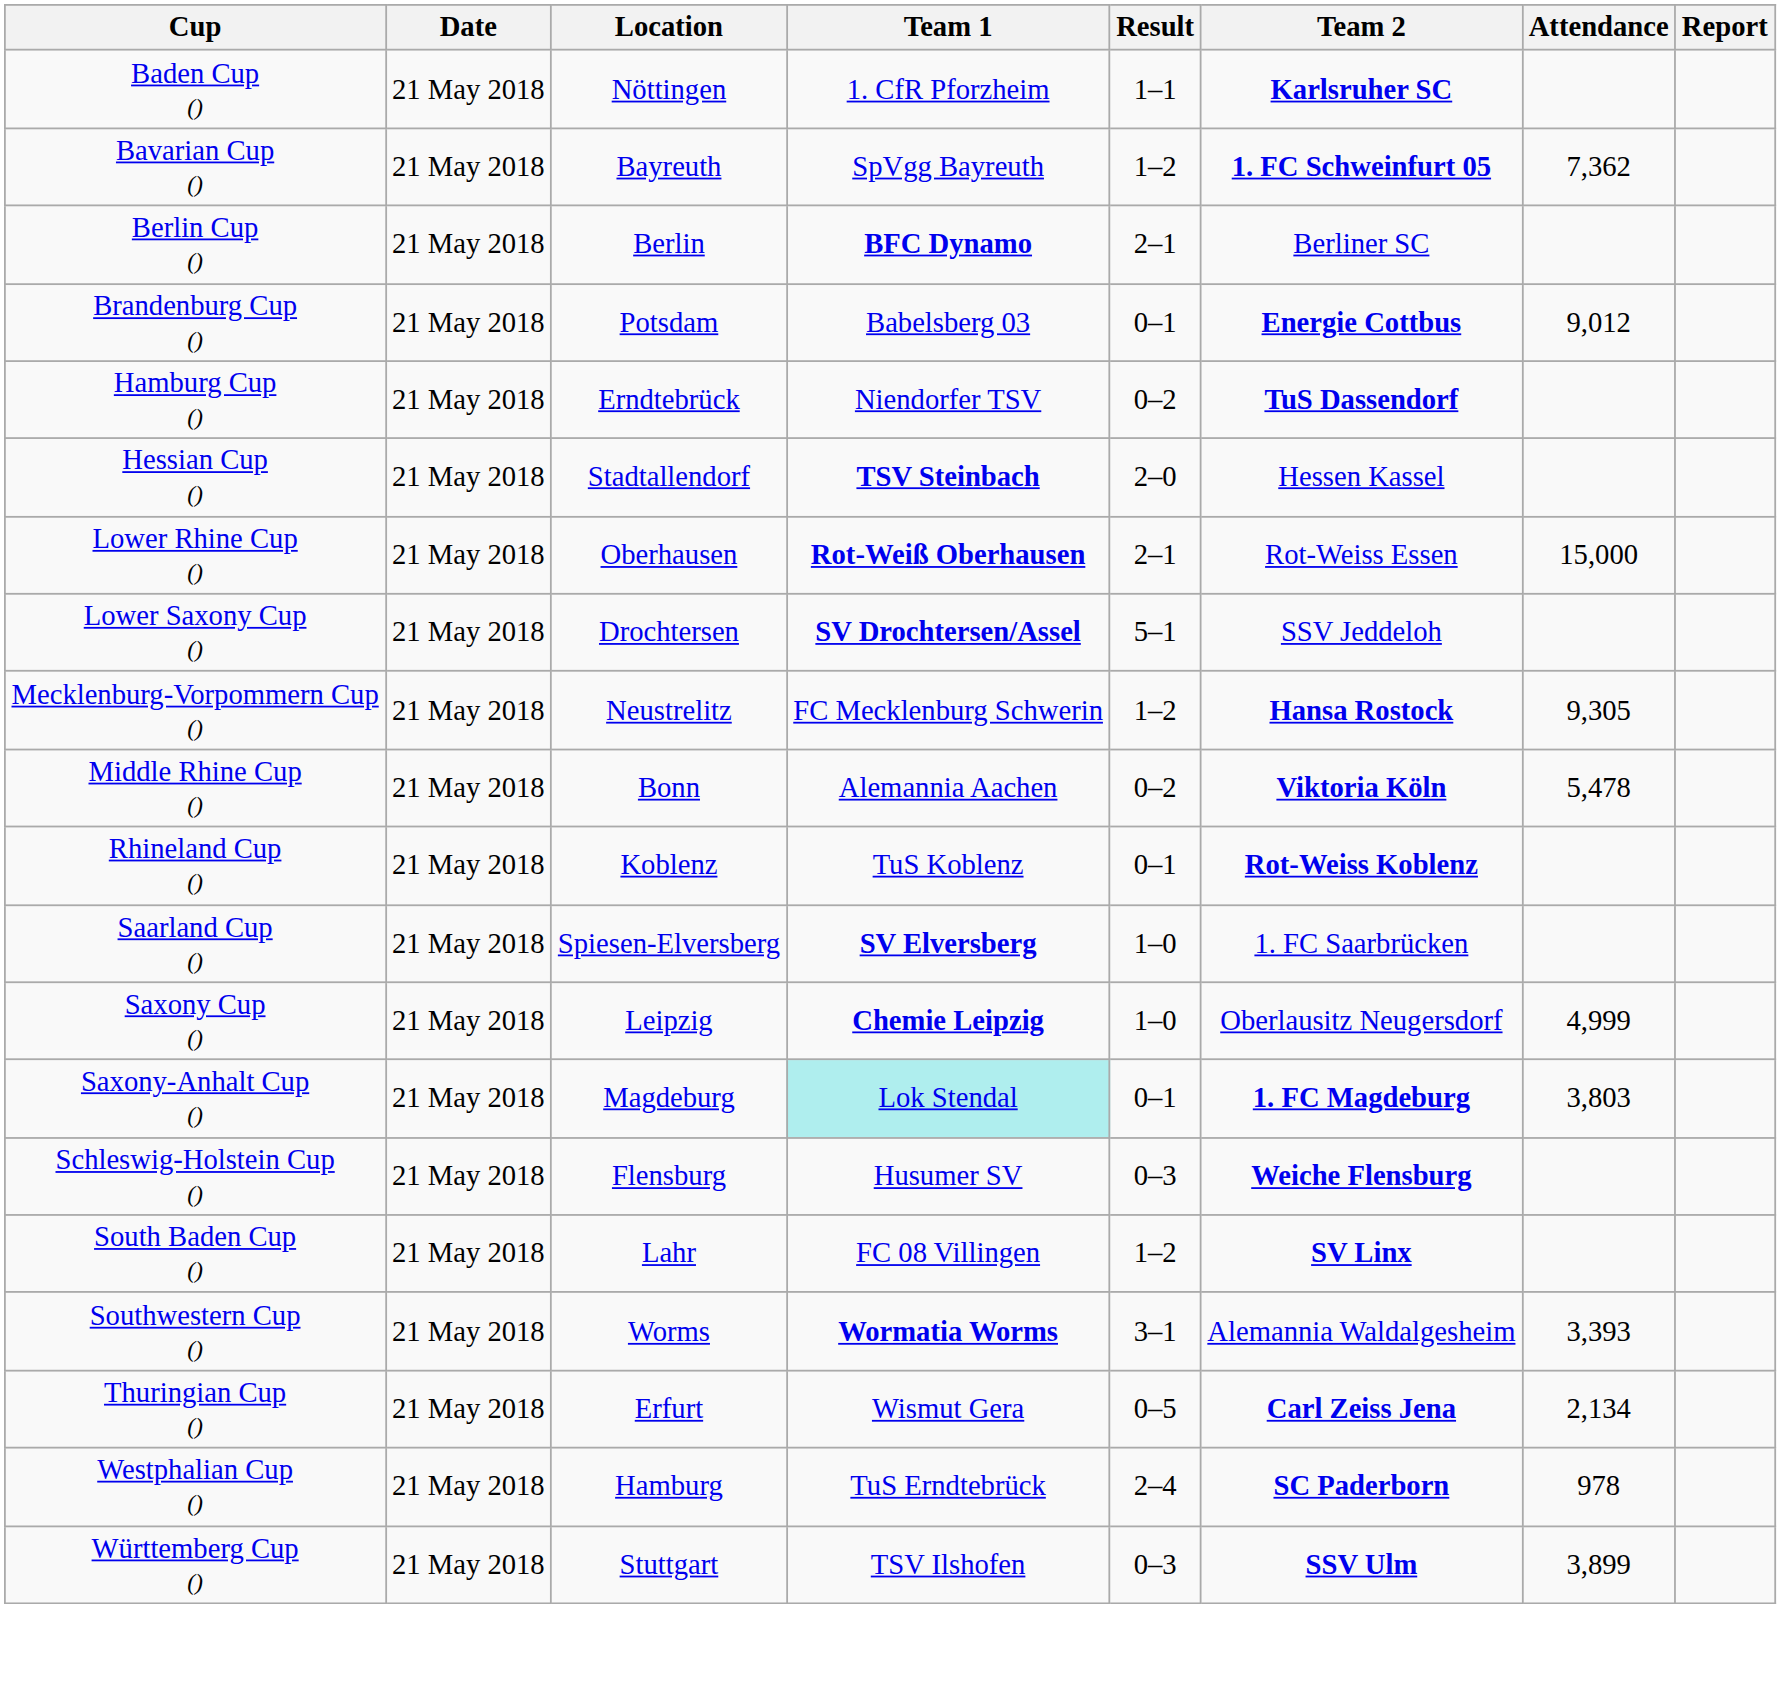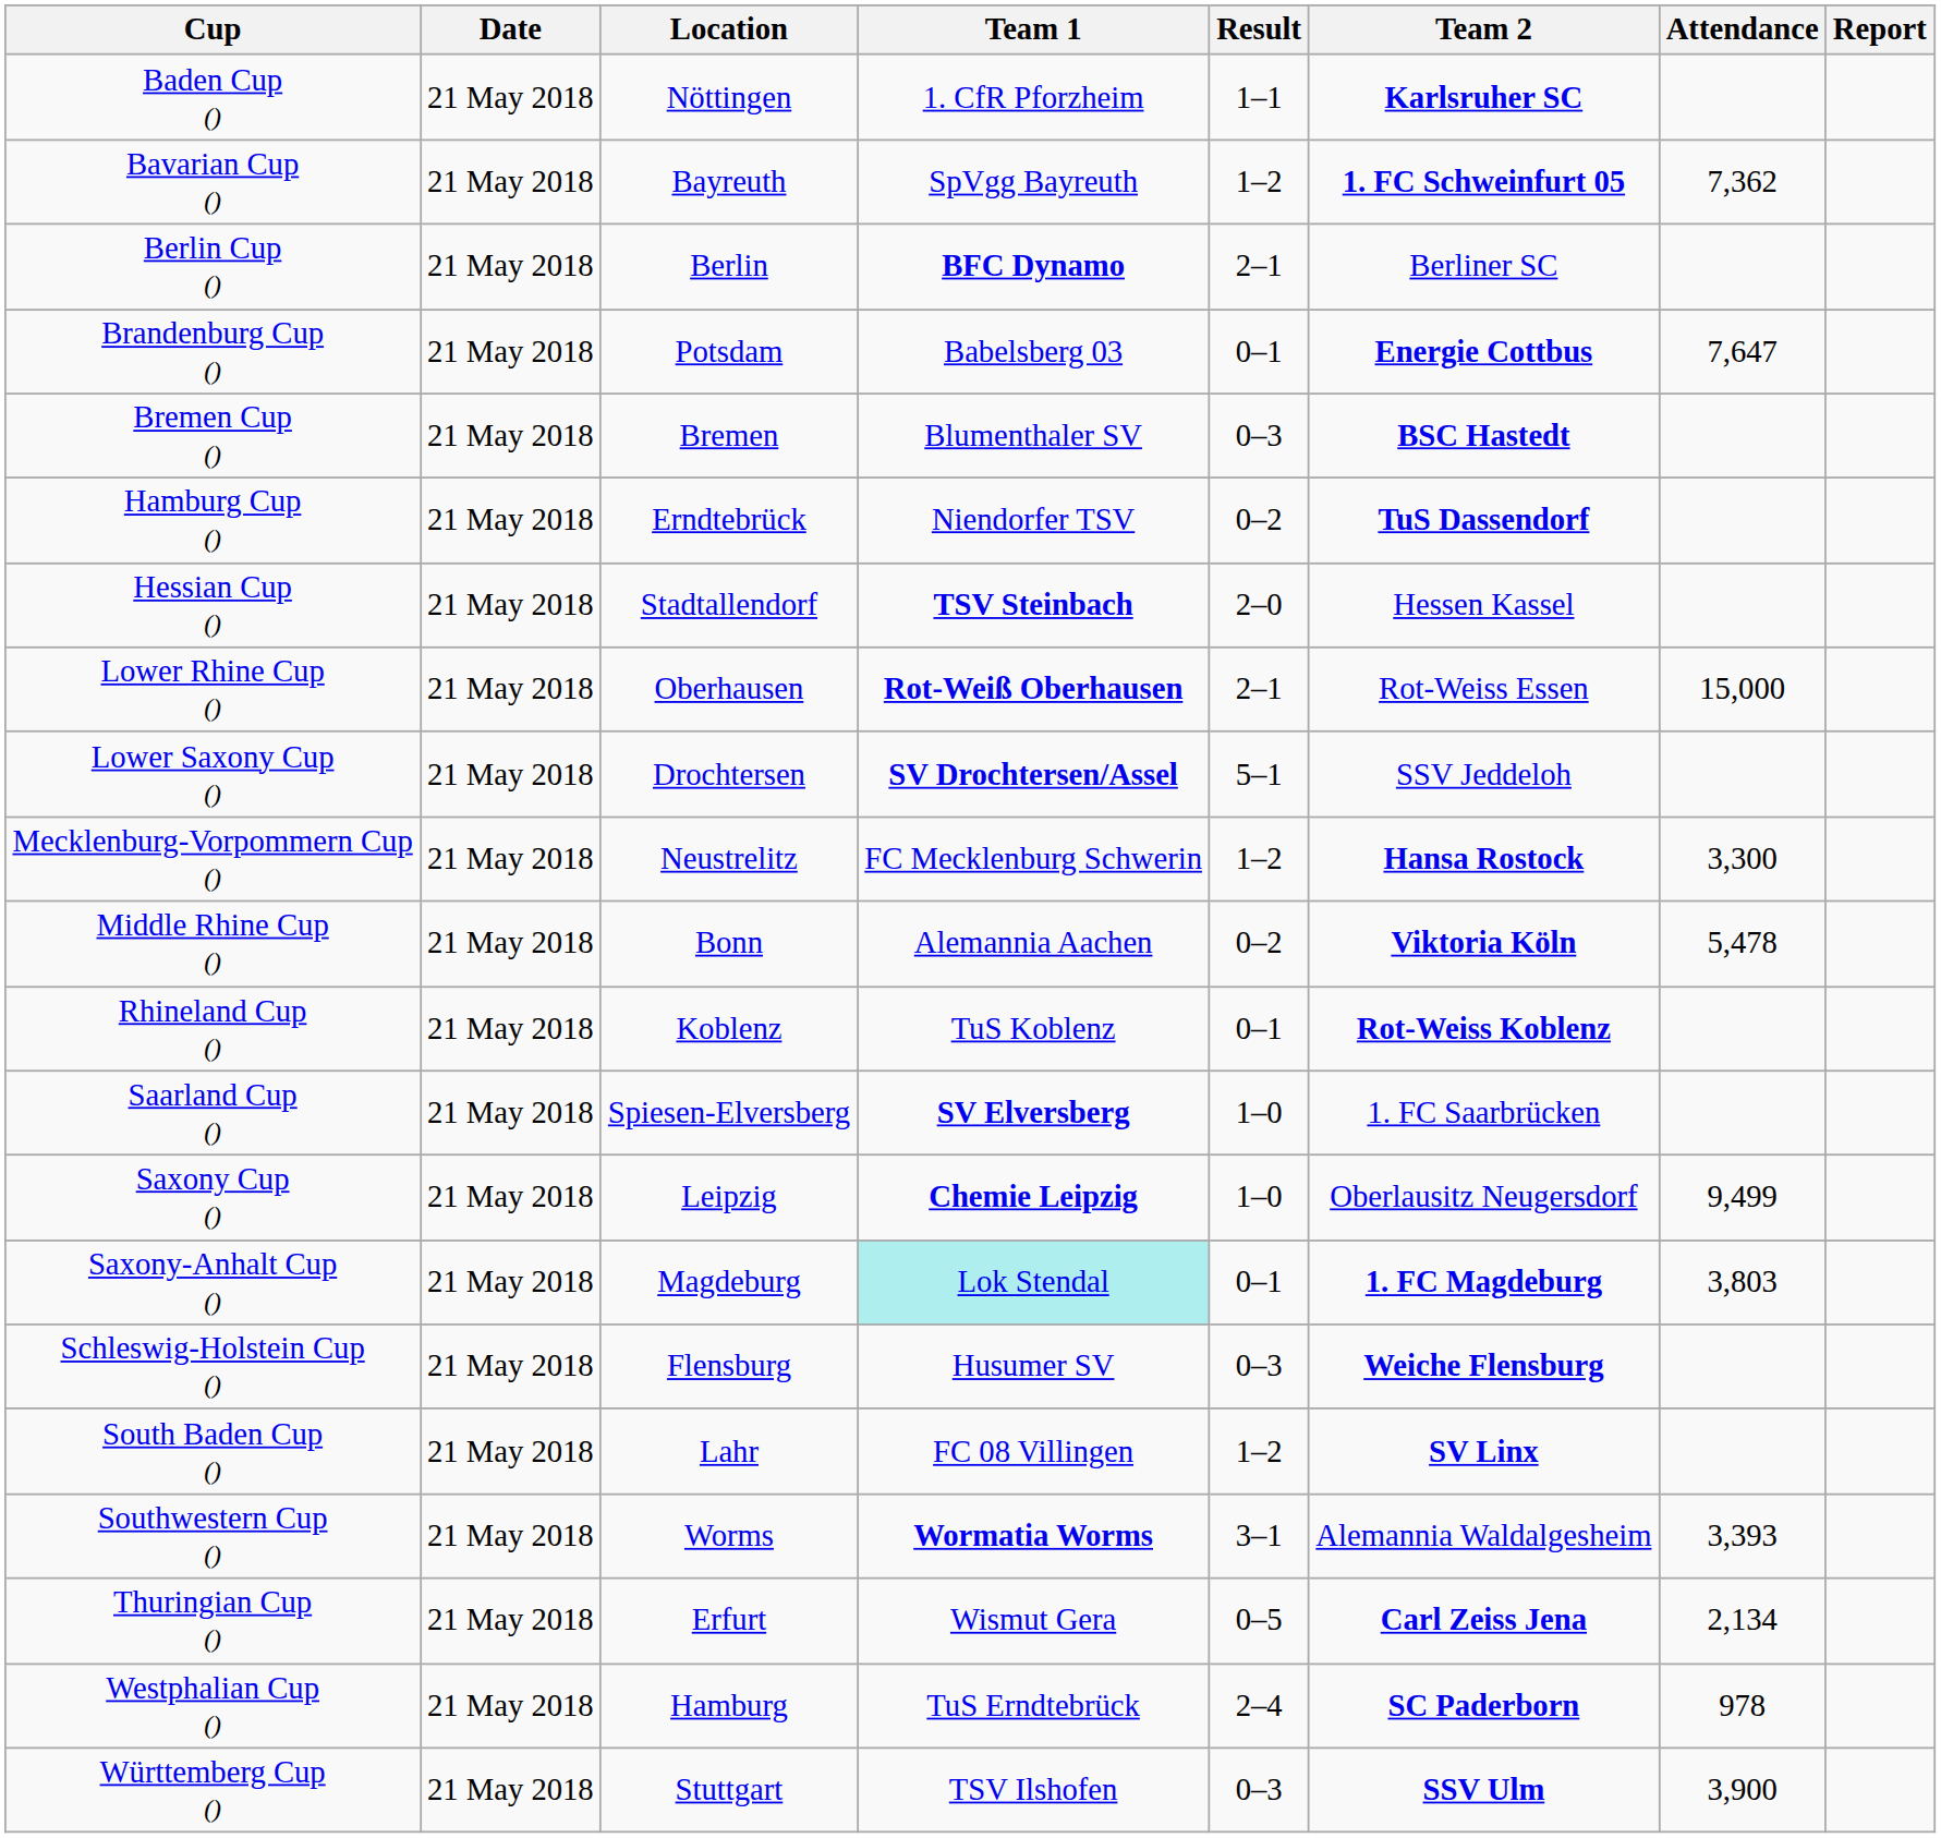 <table class="wikitable" style="text-align: center;">
 <tr>
 <th>Cup</th>
 <th>Date</th>
 <th>Location</th>
 <th>Team 1</th>
 <th>Result</th>
 <th>Team 2</th>
 <th>Attendance</th>
 <th>Report</th>
 </tr>
 <tr>
 <td><a href='#'>Baden Cup</a><br><small><em>()</em></small></td>
 <td>21 May 2018</td>
 <td><a href='#'>Nöttingen</a></td>
 <td><a href='#'>1. CfR Pforzheim</a></td>
 <td>1–1 <br></td>
 <td><strong><a href='#'>Karlsruher SC</a></strong></td>
 <td></td>
 <td></td>
 </tr>
 <tr>
 <td><a href='#'>Bavarian Cup</a><br><small><em>()</em></small></td>
 <td>21 May 2018</td>
 <td><a href='#'>Bayreuth</a></td>
 <td><a href='#'>SpVgg Bayreuth</a></td>
 <td>1–2</td>
 <td><strong><a href='#'>1. FC Schweinfurt 05</a></strong></td>
 <td>7,362</td>
 <td></td>
 </tr>
 <tr>
 <td><a href='#'>Berlin Cup</a><br><small><em>()</em></small></td>
 <td>21 May 2018</td>
 <td><a href='#'>Berlin</a></td>
 <td><strong><a href='#'>BFC Dynamo</a></strong></td>
 <td>2–1</td>
 <td><a href='#'>Berliner SC</a></td>
 <td></td>
 <td></td>
 </tr>
 <tr>
 <td><a href='#'>Brandenburg Cup</a><br><small><em>()</em></small></td>
 <td>21 May 2018</td>
 <td><a href='#'>Potsdam</a></td>
 <td><a href='#'>Babelsberg 03</a></td>
 <td>0–1</td>
 <td><strong><a href='#'>Energie Cottbus</a></strong></td>
-<td>9,012</td>
+<td>7,647</td>
+<td></td>
+</tr>
+<tr>
+<td><a href='#'>Bremen Cup</a><br><small><em>()</em></small></td>
+<td>21 May 2018</td>
+<td><a href='#'>Bremen</a></td>
+<td><a href='#'>Blumenthaler SV</a></td>
+<td>0–3</td>
+<td><strong><a href='#'>BSC Hastedt</a></strong></td>
+<td></td>
 <td></td>
 </tr>
 <tr>
 <td><a href='#'>Hamburg Cup</a><br><small><em>()</em></small></td>
 <td>21 May 2018</td>
 <td><a href='#'>Erndtebrück</a></td>
 <td><a href='#'>Niendorfer TSV</a></td>
 <td>0–2</td>
 <td><strong><a href='#'>TuS Dassendorf</a></strong></td>
 <td></td>
 <td></td>
 </tr>
 <tr>
 <td><a href='#'>Hessian Cup</a><br><small><em>()</em></small></td>
 <td>21 May 2018</td>
 <td><a href='#'>Stadtallendorf</a></td>
 <td><strong><a href='#'>TSV Steinbach</a></strong></td>
 <td>2–0</td>
 <td><a href='#'>Hessen Kassel</a></td>
 <td></td>
 <td></td>
 </tr>
 <tr>
 <td><a href='#'>Lower Rhine Cup</a><br><small><em>()</em></small></td>
 <td>21 May 2018</td>
 <td><a href='#'>Oberhausen</a></td>
 <td><strong><a href='#'>Rot-Weiß Oberhausen</a></strong></td>
 <td>2–1</td>
 <td><a href='#'>Rot-Weiss Essen</a></td>
 <td>15,000</td>
 <td></td>
 </tr>
 <tr>
 <td><a href='#'>Lower Saxony Cup</a><br><small><em>()</em></small></td>
 <td>21 May 2018</td>
 <td><a href='#'>Drochtersen</a></td>
 <td><strong><a href='#'>SV Drochtersen/Assel</a></strong></td>
 <td>5–1</td>
 <td><a href='#'>SSV Jeddeloh</a></td>
 <td></td>
 <td></td>
 </tr>
 <tr>
 <td><a href='#'>Mecklenburg-Vorpommern Cup</a><br><small><em>()</em></small></td>
 <td>21 May 2018</td>
 <td><a href='#'>Neustrelitz</a></td>
 <td><a href='#'>FC Mecklenburg Schwerin</a></td>
 <td>1–2</td>
 <td><strong><a href='#'>Hansa Rostock</a></strong></td>
-<td>9,305</td>
+<td>3,300</td>
 <td></td>
 </tr>
 <tr>
 <td><a href='#'>Middle Rhine Cup</a><br><small><em>()</em></small></td>
 <td>21 May 2018</td>
 <td><a href='#'>Bonn</a></td>
 <td><a href='#'>Alemannia Aachen</a></td>
 <td>0–2 </td>
 <td><strong><a href='#'>Viktoria Köln</a></strong></td>
 <td>5,478</td>
 <td></td>
 </tr>
 <tr>
 <td><a href='#'>Rhineland Cup</a><br><small><em>()</em></small></td>
 <td>21 May 2018</td>
 <td><a href='#'>Koblenz</a></td>
 <td><a href='#'>TuS Koblenz</a></td>
 <td>0–1</td>
 <td><strong><a href='#'>Rot-Weiss Koblenz</a></strong></td>
 <td></td>
 <td></td>
 </tr>
 <tr>
 <td><a href='#'>Saarland Cup</a><br><small><em>()</em></small></td>
 <td>21 May 2018</td>
 <td><a href='#'>Spiesen-Elversberg</a></td>
 <td><strong><a href='#'>SV Elversberg</a></strong></td>
 <td>1–0</td>
 <td><a href='#'>1. FC Saarbrücken</a></td>
 <td></td>
 <td></td>
 </tr>
 <tr>
 <td><a href='#'>Saxony Cup</a><br><small><em>()</em></small></td>
 <td>21 May 2018</td>
 <td><a href='#'>Leipzig</a></td>
 <td><strong><a href='#'>Chemie Leipzig</a></strong></td>
 <td>1–0</td>
 <td><a href='#'>Oberlausitz Neugersdorf</a></td>
-<td>4,999</td>
+<td>9,499</td>
 <td></td>
 </tr>
 <tr>
 <td><a href='#'>Saxony-Anhalt Cup</a><br><small><em>()</em></small></td>
 <td>21 May 2018</td>
 <td><a href='#'>Magdeburg</a></td>
 <td style="background: paleturquoise;"><a href='#'>Lok Stendal</a></td>
 <td>0–1</td>
 <td><strong><a href='#'>1. FC Magdeburg</a></strong></td>
 <td>3,803</td>
 <td></td>
 </tr>
 <tr>
 <td><a href='#'>Schleswig-Holstein Cup</a><br><small><em>()</em></small></td>
 <td>21 May 2018</td>
 <td><a href='#'>Flensburg</a></td>
 <td><a href='#'>Husumer SV</a></td>
 <td>0–3</td>
 <td><strong><a href='#'>Weiche Flensburg</a></strong></td>
 <td></td>
 <td></td>
 </tr>
 <tr>
 <td><a href='#'>South Baden Cup</a><br><small><em>()</em></small></td>
 <td>21 May 2018</td>
 <td><a href='#'>Lahr</a></td>
 <td><a href='#'>FC 08 Villingen</a></td>
 <td>1–2</td>
 <td><strong><a href='#'>SV Linx</a></strong></td>
 <td></td>
 <td></td>
 </tr>
 <tr>
 <td><a href='#'>Southwestern Cup</a><br><small><em>()</em></small></td>
 <td>21 May 2018</td>
 <td><a href='#'>Worms</a></td>
 <td><strong><a href='#'>Wormatia Worms</a></strong></td>
 <td>3–1 </td>
 <td><a href='#'>Alemannia Waldalgesheim</a></td>
 <td>3,393</td>
 <td></td>
 </tr>
 <tr>
 <td><a href='#'>Thuringian Cup</a><br><small><em>()</em></small></td>
 <td>21 May 2018</td>
 <td><a href='#'>Erfurt</a></td>
 <td><a href='#'>Wismut Gera</a></td>
 <td>0–5</td>
 <td><strong><a href='#'>Carl Zeiss Jena</a></strong></td>
 <td>2,134</td>
 <td></td>
 </tr>
 <tr>
 <td><a href='#'>Westphalian Cup</a><br><small><em>()</em></small></td>
 <td>21 May 2018</td>
 <td><a href='#'>Hamburg</a></td>
 <td><a href='#'>TuS Erndtebrück</a></td>
 <td>2–4</td>
 <td><strong><a href='#'>SC Paderborn</a></strong></td>
 <td>978</td>
 <td></td>
 </tr>
 <tr>
 <td><a href='#'>Württemberg Cup</a><br><small><em>()</em></small></td>
 <td>21 May 2018</td>
 <td><a href='#'>Stuttgart</a></td>
 <td><a href='#'>TSV Ilshofen</a></td>
 <td>0–3</td>
 <td><strong><a href='#'>SSV Ulm</a></strong></td>
-<td>3,899</td>
+<td>3,900</td>
 <td></td>
 </tr>
 </table>
